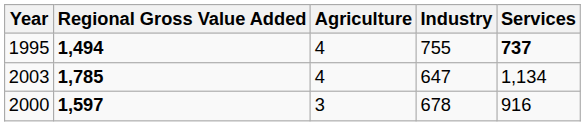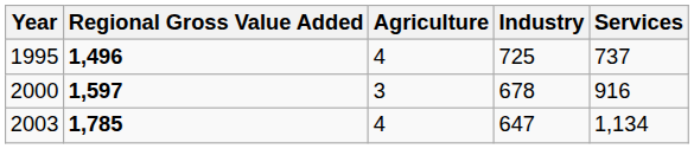 <table class="wikitable">
 <tr>
 <th>Year</th>
 <th>Regional Gross Value Added</th>
 <th>Agriculture</th>
 <th>Industry</th>
 <th>Services</th>
 </tr>
 <tr>
 <td>1995</td>
-<td><strong>1,494</strong></td>
+<td><strong>1,496</strong></td>
 <td>4</td>
-<td>755</td>
-<td><strong>737</strong></td>
+<td>725</td>
+<td>737</td>
+</tr>
+<tr>
+<td>2000</td>
+<td><strong>1,597</strong></td>
+<td>3</td>
+<td>678</td>
+<td>916</td>
 </tr>
 <tr>
 <td>2003</td>
 <td><strong>1,785</strong></td>
 <td>4</td>
 <td>647</td>
 <td>1,134</td>
 </tr>
-<tr>
-<td>2000</td>
-<td><strong>1,597</strong></td>
-<td>3</td>
-<td>678</td>
-<td>916</td>
-</tr>
 </table>
